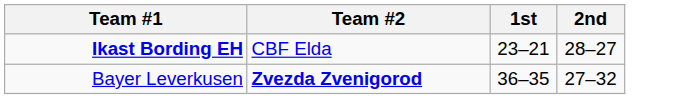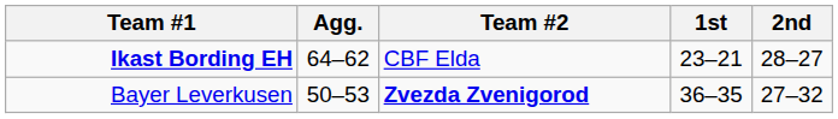 <table class=wikitable style="text-align:center">
 <tr>
 <th width=200>Team #1</th>
+<th width=50>Agg.</th>
 <th width=200>Team #2</th>
 <th width=50>1st</th>
 <th width=50>2nd</th>
 </tr>
 <tr>
 <td align=right><strong><a href='#'>Ikast Bording EH</a></strong> </td>
+<td>64–62</td>
 <td align=left> <a href='#'>CBF Elda</a></td>
 <td align=center>23–21</td>
 <td align=center>28–27</td>
 </tr>
 <tr>
 <td align=right><a href='#'>Bayer Leverkusen</a> </td>
+<td>50–53</td>
 <td align=left> <strong><a href='#'>Zvezda Zvenigorod</a></strong></td>
 <td align=center>36–35</td>
 <td align=center>27–32</td>
 </tr>
 </table>
